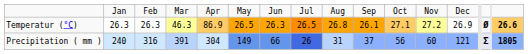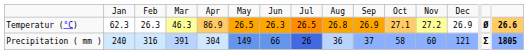 <table class="wikitable">
 <tr align="center">
 <td style="height:15px"></td>
 <td style="width:45px">Jan</td>
 <td style="width:45px">Feb</td>
 <td style="width:45px">Mar</td>
 <td style="width:45px">Apr</td>
 <td style="width:45px">May</td>
 <td style="width:45px">Jun</td>
 <td style="width:45px">Jul</td>
 <td style="width:45px">Aug</td>
 <td style="width:45px">Sep</td>
 <td style="width:45px">Oct</td>
 <td style="width:45px">Nov</td>
 <td style="width:45px">Dec</td>
 <td style="border-left: 6px solid #E5E5E5; border-right: 3px solid #E5E5E5;"></td>
 <td style="width:45px"></td>
 </tr>
 <tr align="center">
 <td style="height:20px; text-align:left;">Temperatur (<a href='#'>°C</a>)</td>
-<td style="background: #FFFFFF;">26.3</td>
+<td style="background: #FFFFFF;">62.3</td>
 <td style="background: #FFFFFF;">26.3</td>
 <td style="background: #FFFF99;">46.3</td>
 <td style="background: #FFCC66;">86.9</td>
 <td style="background: #FFA500;">26.5</td>
 <td style="background: #FFA500;">26.3</td>
 <td style="background: #FF8C00;">26.5</td>
 <td style="background: #FFA500;">26.8</td>
-<td style="background: #FFA500;">26.1</td>
+<td style="background: #FFA500;">26.9</td>
 <td style="background: #FFCC66;">27.1</td>
 <td style="background: #FFFF99;">27.2</td>
 <td style="background: #FFFFFF;">26.9</td>
 <td style="border-left: 6px solid #E5E5E5; border-right: 3px solid #E5E5E5; font-size: 110%"><strong>Ø</strong></td>
 <td style="background: #FFCC66;"><strong>26.6</strong></td>
 </tr>
 <tr align="center">
 <td style="height:20px; text-align:left;">Precipitation ( mm )</td>
 <td style="background: #CFE8FF;">240</td>
 <td style="background: #CFE8FF;">316</td>
 <td style="background: #B9D3FF;">391</td>
 <td style="background: #CFE8FF;">304</td>
 <td style="background: #6495ED;">149</td>
 <td style="background: #6495ED;">66</td>
 <td style="background: #4169E1;">26</td>
-<td style="background: #B9D3FF;">31</td>
+<td style="background: #B9D3FF;">36</td>
 <td style="background: #8AB0FF;">37</td>
-<td style="background: #8AB0FF;">56</td>
+<td style="background: #8AB0FF;">58</td>
 <td style="background: #8AB0FF;">60</td>
 <td style="background: #8AB0FF;">121</td>
-<td style="background: lavender; border-left: 6px solid #E5E5E5; border-right: 3px solid #E5E5E5; font-size: 110%"><strong>Σ</strong></td>
+<td style="border-left: 6px solid #E5E5E5; border-right: 3px solid #E5E5E5; font-size: 110%"><strong>Σ</strong></td>
 <td style="background: #8AB0FF;"><strong>1805</strong></td>
 </tr>
 </table>
